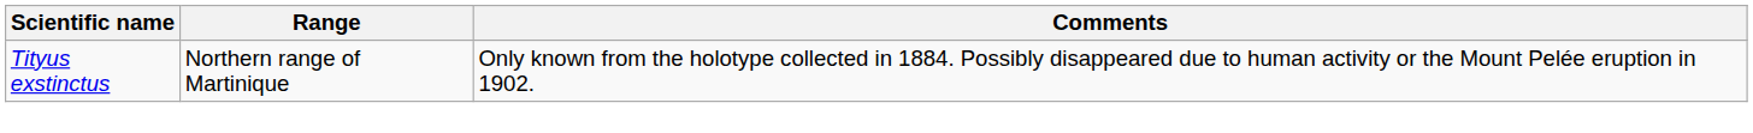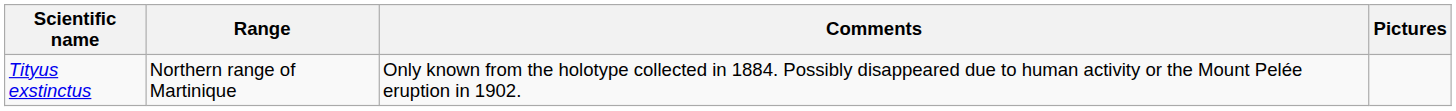 <table class="wikitable sortable">
 <tr>
 <th>Scientific name</th>
 <th>Range</th>
 <th class="unsortable">Comments</th>
+<th>Pictures</th>
 </tr>
 <tr>
 <td><em><a href='#'>Tityus exstinctus</a></em></td>
 <td>Northern range of Martinique</td>
 <td>Only known from the holotype collected in 1884. Possibly disappeared due to human activity or the Mount Pelée eruption in 1902.</td>
+<td></td>
 </tr>
 </table>
